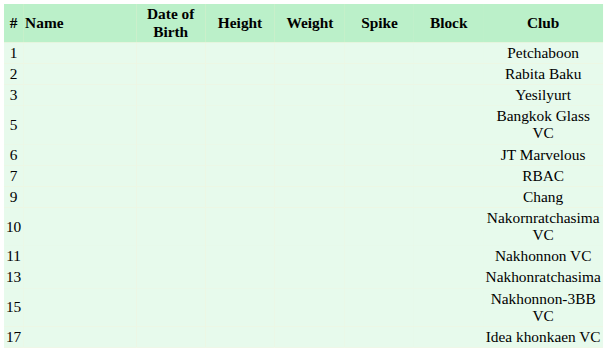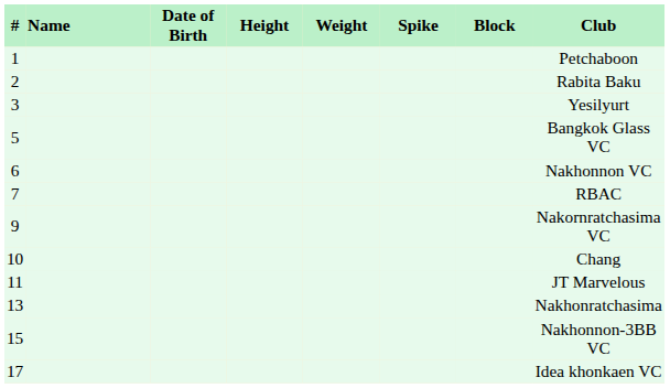 <table border=0 cellpadding=2 cellspacing=0  |- bgcolor=#FFECCE style=text-align:center; font-size:90%; width=100%>
 <tr bgcolor=#BBF0C9>
 <th>#</th>
 <th align=left width=20%>Name</th>
 <th width=12%>Date of Birth</th>
 <th width=12%>Height</th>
 <th width=12%>Weight</th>
 <th width=12%>Spike</th>
 <th width=12%>Block</th>
 <th width=20%>Club</th>
 </tr>
 <tr bgcolor=#E7FAEC>
 <td>1</td>
 <td align=left></td>
 <td align=right></td>
 <td></td>
 <td></td>
 <td></td>
 <td></td>
 <td>Petchaboon</td>
 </tr>
 <tr bgcolor=#E7FAEC>
 <td>2</td>
 <td align=left></td>
 <td align=right></td>
 <td></td>
 <td></td>
 <td></td>
 <td></td>
 <td>Rabita Baku</td>
 </tr>
 <tr bgcolor=#E7FAEC>
 <td>3</td>
 <td align=left></td>
 <td align=right></td>
 <td></td>
 <td></td>
 <td></td>
 <td></td>
 <td>Yesilyurt</td>
 </tr>
 <tr bgcolor=#E7FAEC>
 <td>5</td>
 <td align=left></td>
 <td align=right></td>
 <td></td>
 <td></td>
 <td></td>
 <td></td>
 <td>Bangkok Glass VC</td>
 </tr>
 <tr bgcolor=#E7FAEC>
 <td>6</td>
 <td align=left></td>
 <td align=right></td>
 <td></td>
 <td></td>
 <td></td>
 <td></td>
-<td>JT Marvelous</td>
+<td>Nakhonnon VC</td>
 </tr>
 <tr bgcolor=#E7FAEC>
 <td>7</td>
 <td align=left></td>
 <td align=right></td>
 <td></td>
 <td></td>
 <td></td>
 <td></td>
 <td>RBAC</td>
 </tr>
 <tr bgcolor=#E7FAEC>
 <td>9</td>
 <td align=left></td>
 <td align=right></td>
 <td></td>
 <td></td>
 <td></td>
 <td></td>
-<td>Chang</td>
+<td>Nakornratchasima VC</td>
 </tr>
 <tr bgcolor=#E7FAEC>
 <td>10</td>
 <td align=left></td>
 <td align=right></td>
 <td></td>
 <td></td>
 <td></td>
 <td></td>
-<td>Nakornratchasima VC</td>
+<td>Chang</td>
 </tr>
 <tr bgcolor=#E7FAEC>
 <td>11</td>
 <td align=left></td>
 <td align=right></td>
 <td></td>
 <td></td>
 <td></td>
 <td></td>
-<td>Nakhonnon VC</td>
+<td>JT Marvelous</td>
 </tr>
 <tr bgcolor=#E7FAEC>
 <td>13</td>
 <td align=left></td>
 <td align=right></td>
 <td></td>
 <td></td>
 <td></td>
 <td></td>
 <td>Nakhonratchasima</td>
 </tr>
 <tr bgcolor=#E7FAEC>
 <td>15</td>
 <td align=left></td>
 <td align=right></td>
 <td></td>
 <td></td>
 <td></td>
 <td></td>
 <td>Nakhonnon-3BB VC</td>
 </tr>
 <tr bgcolor=#E7FAEC>
 <td>17</td>
 <td align=left></td>
 <td align=right></td>
 <td></td>
 <td></td>
 <td></td>
 <td></td>
 <td>Idea khonkaen VC</td>
 </tr>
 </table>
